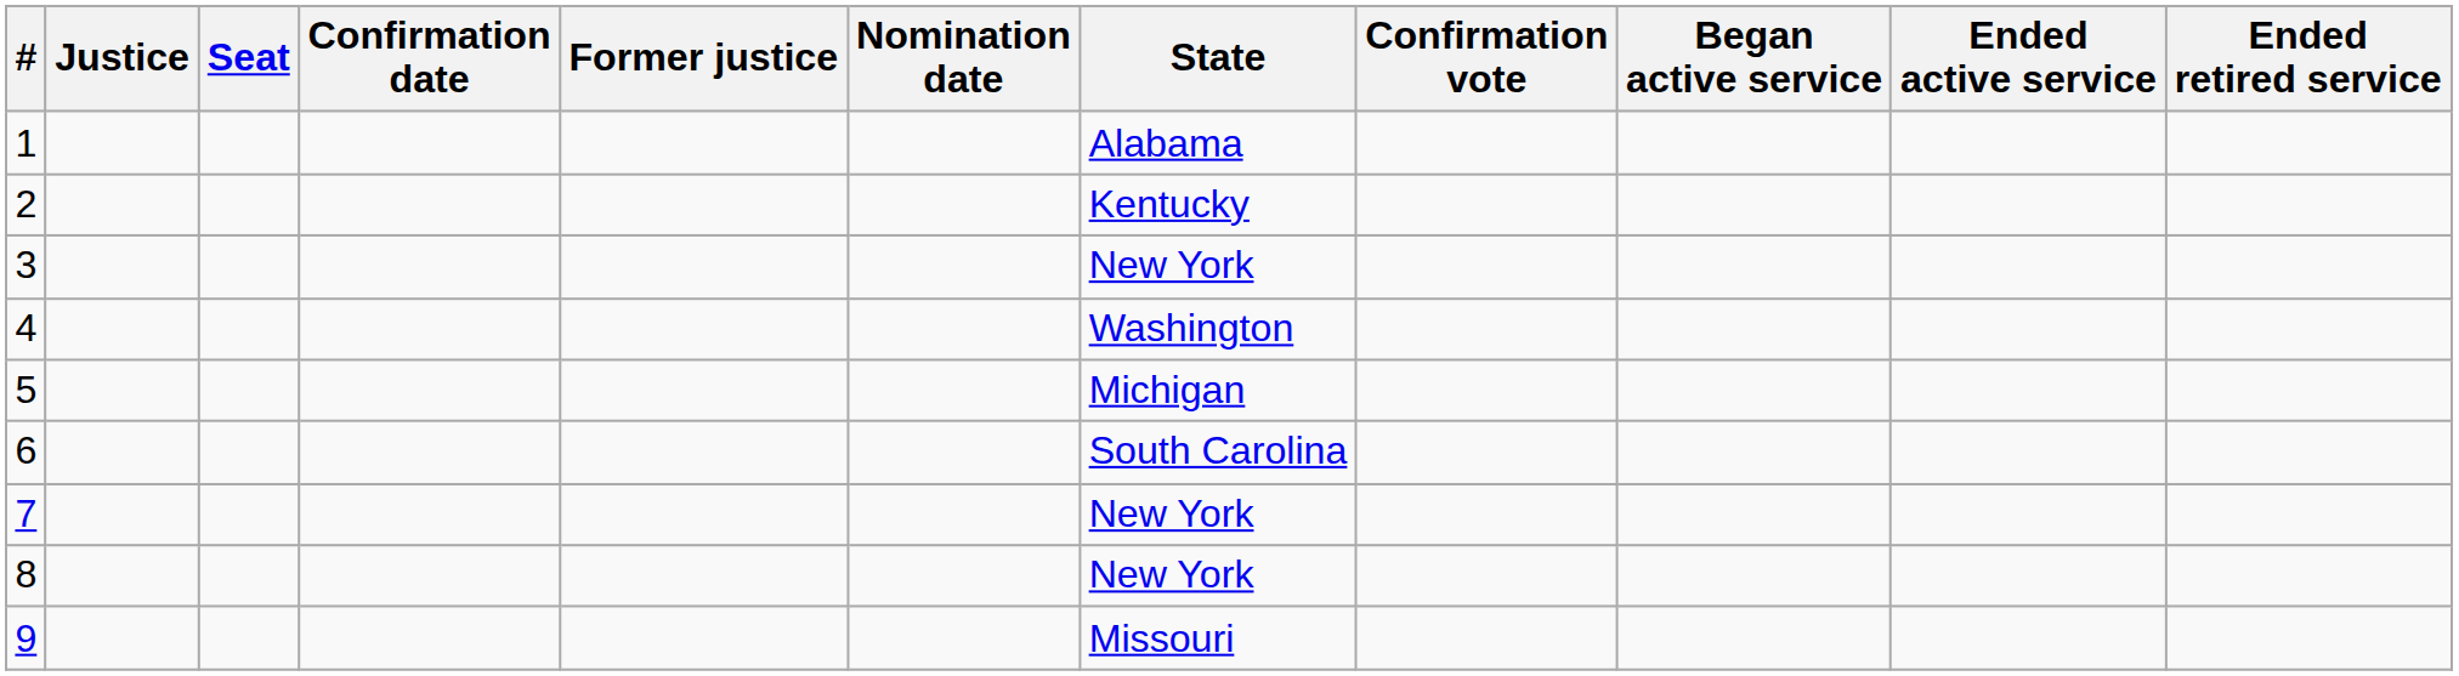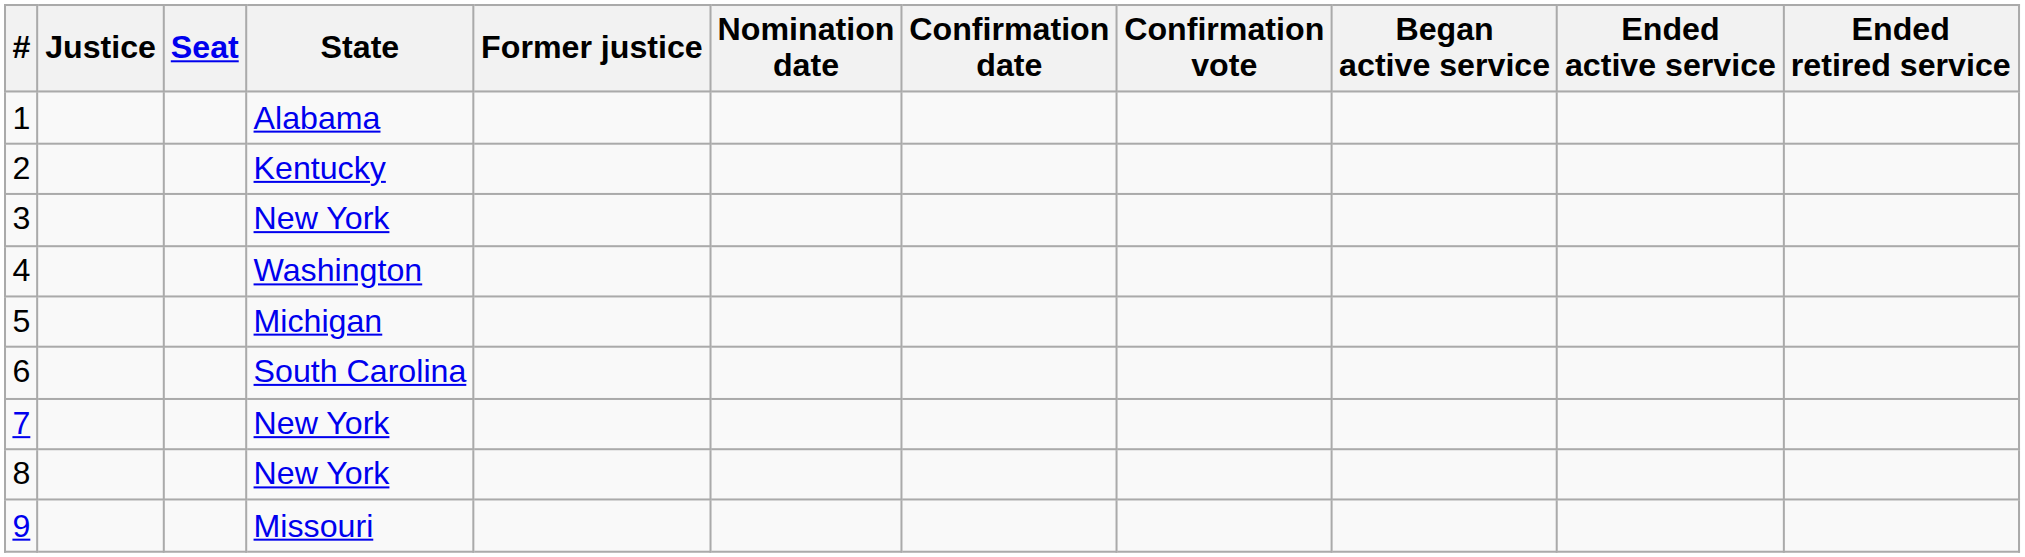 <table class="sortable wikitable">
 <tr bgcolor="#ececec">
 <th>#</th>
 <th>Justice</th>
 <th><a href='#'>Seat</a></th>
-<th>Confirmation<br>date</th>
+<th>State</th>
 <th>Former justice</th>
 <th>Nomination<br>date</th>
-<th>State</th>
+<th>Confirmation<br>date</th>
 <th>Confirmation<br>vote</th>
 <th>Began<br>active service</th>
 <th>Ended<br>active service</th>
 <th>Ended<br>retired service</th>
 </tr>
 <tr>
 <td>1</td>
 <td></td>
 <td align="center"></td>
+<td><a href='#'>Alabama</a></td>
 <td></td>
 <td></td>
 <td></td>
-<td><a href='#'>Alabama</a></td>
 <td align="center"></td>
 <td></td>
 <td></td>
 <td align="center"></td>
 </tr>
 <tr>
 <td>2</td>
 <td></td>
 <td align="center"></td>
+<td><a href='#'>Kentucky</a></td>
 <td></td>
 <td></td>
 <td></td>
-<td><a href='#'>Kentucky</a></td>
 <td align="center"></td>
 <td></td>
 <td></td>
 <td></td>
 </tr>
 <tr>
 <td>3</td>
 <td></td>
 <td align="center"></td>
+<td><a href='#'>New York</a></td>
 <td></td>
 <td></td>
 <td></td>
-<td><a href='#'>New York</a></td>
 <td align="center"></td>
 <td></td>
 <td></td>
 <td></td>
 </tr>
 <tr>
 <td>4</td>
 <td></td>
 <td align="center"></td>
+<td><a href='#'>Washington</a></td>
 <td></td>
 <td></td>
 <td></td>
-<td><a href='#'>Washington</a></td>
 <td align="center"></td>
 <td></td>
 <td></td>
 <td></td>
 </tr>
 <tr>
 <td>5</td>
 <td></td>
 <td align="center"></td>
+<td><a href='#'>Michigan</a></td>
 <td></td>
 <td></td>
 <td></td>
-<td><a href='#'>Michigan</a></td>
 <td align="center"></td>
 <td></td>
 <td></td>
 <td align="center"></td>
 </tr>
 <tr>
 <td>6</td>
 <td></td>
 <td align="center"></td>
+<td><a href='#'>South Carolina</a></td>
 <td></td>
 <td></td>
 <td></td>
-<td><a href='#'>South Carolina</a></td>
 <td align="center"></td>
 <td></td>
 <td></td>
 <td align="center"></td>
 </tr>
 <tr>
 <td><a href='#'>7</a></td>
 <td></td>
 <td align="center"></td>
+<td><a href='#'>New York</a></td>
 <td></td>
 <td></td>
 <td></td>
-<td><a href='#'>New York</a></td>
 <td align="center"></td>
 <td></td>
 <td></td>
 <td align="center"></td>
 </tr>
 <tr>
 <td>8</td>
 <td></td>
 <td align="center"></td>
+<td><a href='#'>New York</a></td>
 <td></td>
 <td></td>
 <td></td>
-<td><a href='#'>New York</a></td>
 <td align="center"></td>
 <td></td>
 <td></td>
 <td align="center"></td>
 </tr>
 <tr>
 <td><a href='#'>9</a></td>
 <td></td>
 <td align="center"></td>
+<td><a href='#'>Missouri</a></td>
 <td></td>
 <td></td>
 <td></td>
-<td><a href='#'>Missouri</a></td>
 <td align="center"></td>
 <td></td>
 <td></td>
 <td align="center"></td>
 </tr>
 </table>
